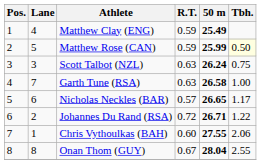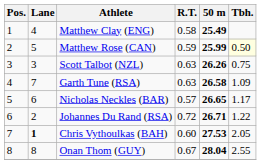 <table class="wikitable">
 <tr>
 <th>Pos.</th>
 <th>Lane</th>
 <th>Athlete</th>
 <th>R.T.</th>
 <th>50 m</th>
 <th>Tbh.</th>
 </tr>
 <tr>
 <td>1</td>
 <td>4</td>
 <td> <a href='#'>Matthew Clay</a> (<a href='#'>ENG</a>)</td>
-<td>0.59</td>
+<td>0.58</td>
 <td><strong>25.49</strong></td>
 <td> </td>
 </tr>
 <tr>
 <td>2</td>
 <td>5</td>
 <td> <a href='#'>Matthew Rose</a> (<a href='#'>CAN</a>)</td>
 <td>0.59</td>
 <td><strong>25.99</strong></td>
 <td style="background: lightyellow;">0.50</td>
 </tr>
 <tr>
 <td>3</td>
 <td>3</td>
 <td> <a href='#'>Scott Talbot</a> (<a href='#'>NZL</a>)</td>
 <td>0.63</td>
-<td><strong>26.24</strong></td>
+<td><strong>26.26</strong></td>
 <td>0.75</td>
 </tr>
 <tr>
 <td>4</td>
 <td>7</td>
 <td> <a href='#'>Garth Tune</a> (<a href='#'>RSA</a>)</td>
 <td>0.63</td>
 <td><strong>26.58</strong></td>
-<td>1.00</td>
+<td>1.09</td>
 </tr>
 <tr>
 <td>5</td>
 <td>6</td>
 <td> <a href='#'>Nicholas Neckles</a> (<a href='#'>BAR</a>)</td>
 <td>0.57</td>
 <td><strong>26.65</strong></td>
 <td>1.17</td>
 </tr>
 <tr>
 <td>6</td>
 <td>2</td>
 <td> <a href='#'>Johannes Du Rand</a> (<a href='#'>RSA</a>)</td>
 <td>0.72</td>
 <td><strong>26.71</strong></td>
 <td>1.22</td>
 </tr>
 <tr>
 <td>7</td>
-<td>1</td>
+<td><strong>1</strong></td>
 <td> <a href='#'>Chris Vythoulkas</a> (<a href='#'>BAH</a>)</td>
 <td>0.60</td>
-<td><strong>27.55</strong></td>
-<td>2.06</td>
+<td><strong>27.53</strong></td>
+<td>2.05</td>
 </tr>
 <tr>
 <td>8</td>
 <td>8</td>
 <td> <a href='#'>Onan Thom</a> (<a href='#'>GUY</a>)</td>
 <td>0.67</td>
 <td><strong>28.04</strong></td>
 <td>2.55</td>
 </tr>
 <tr>
 </tr>
 </table>
